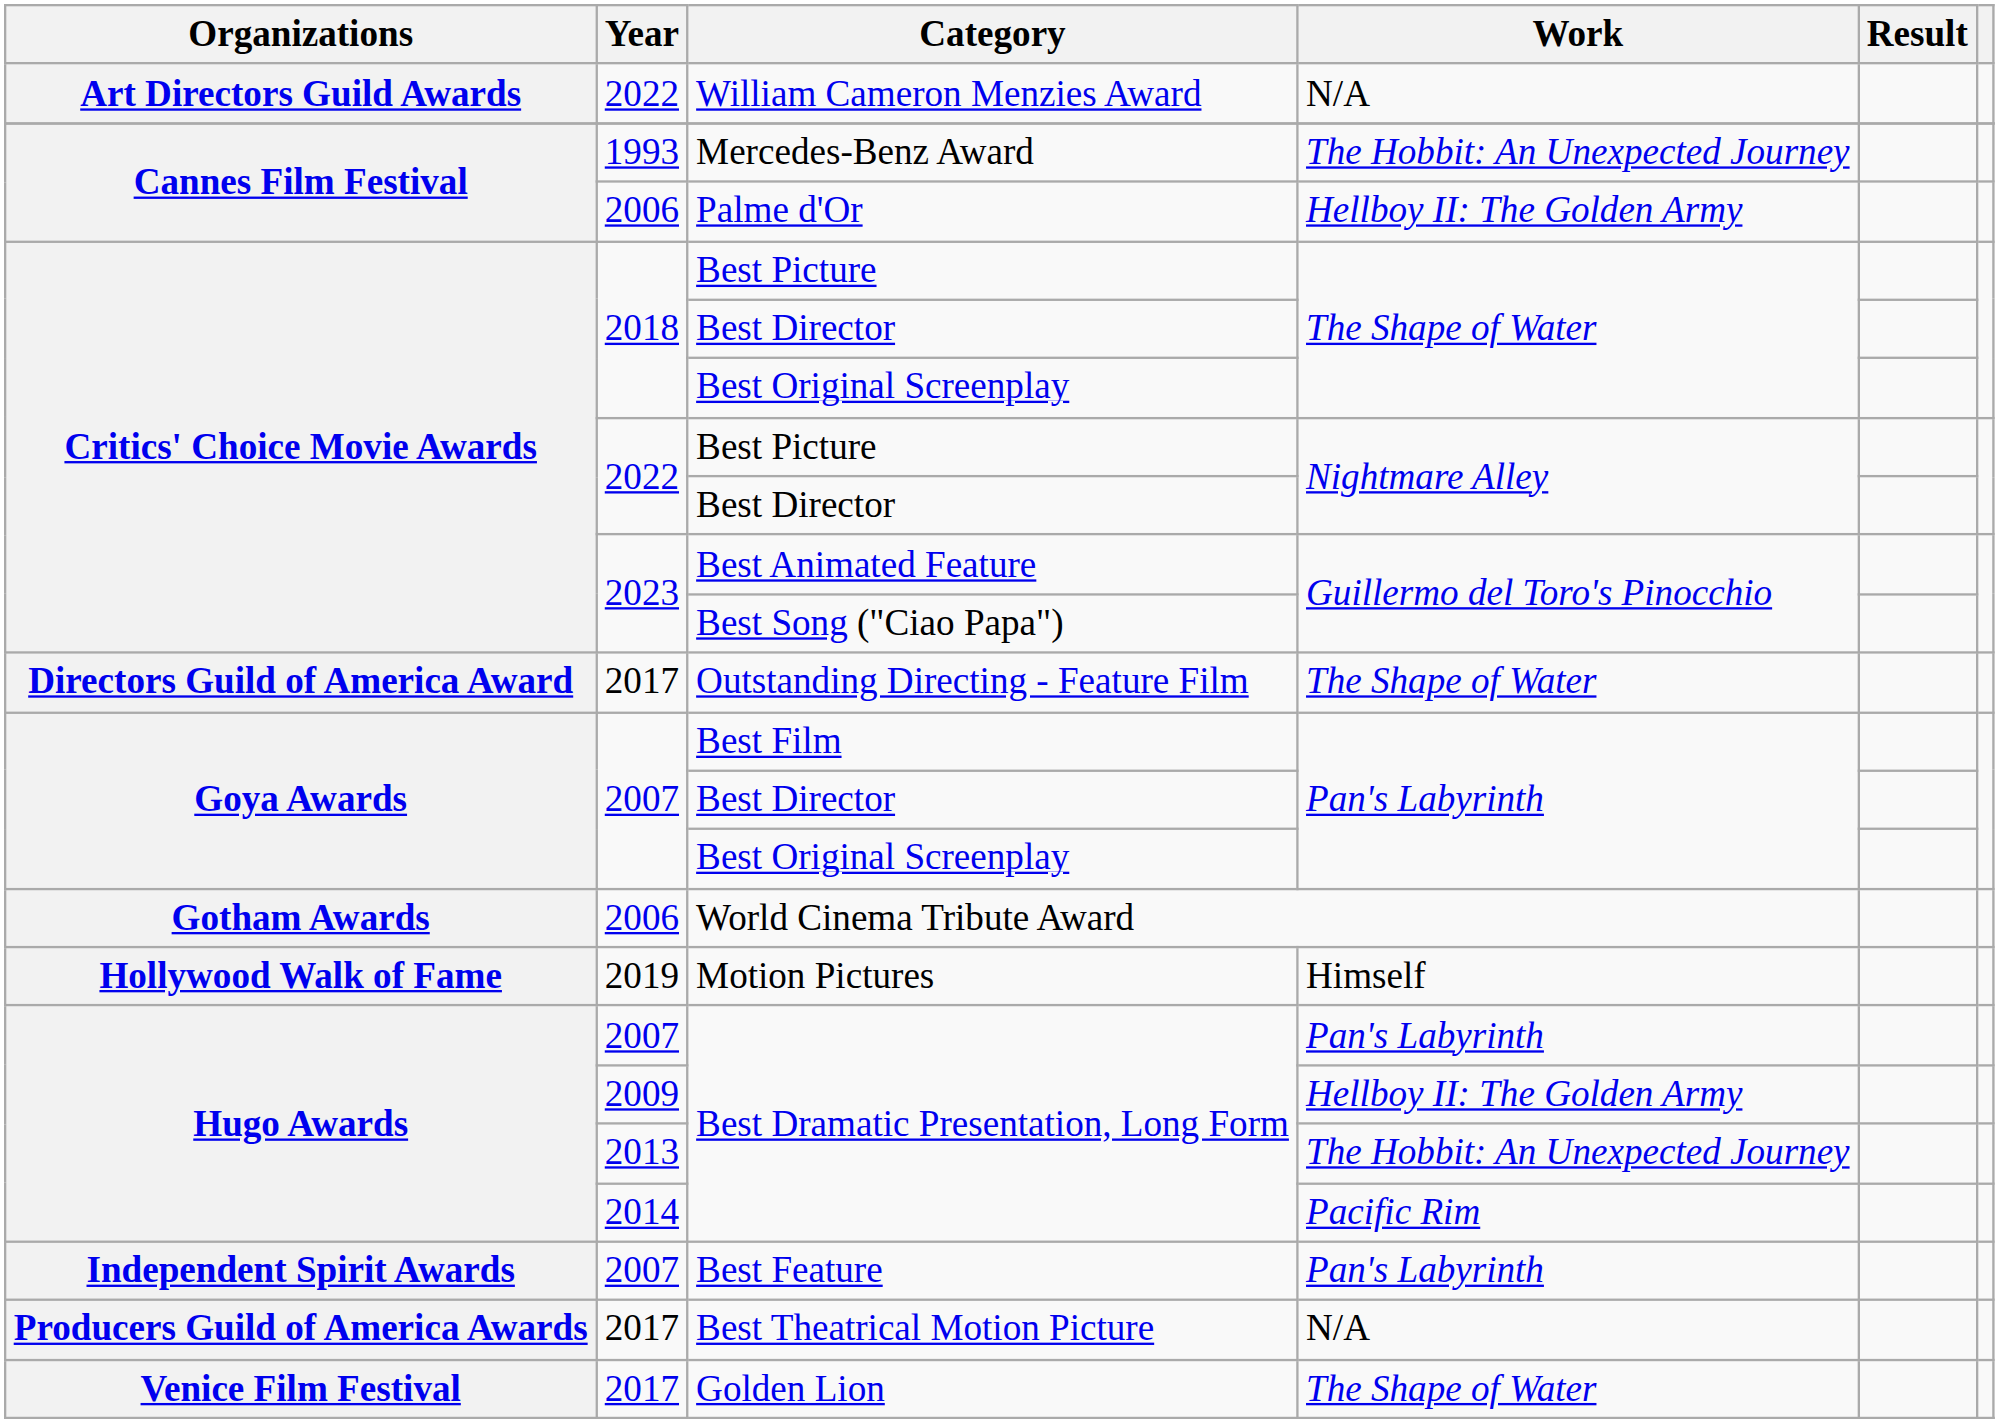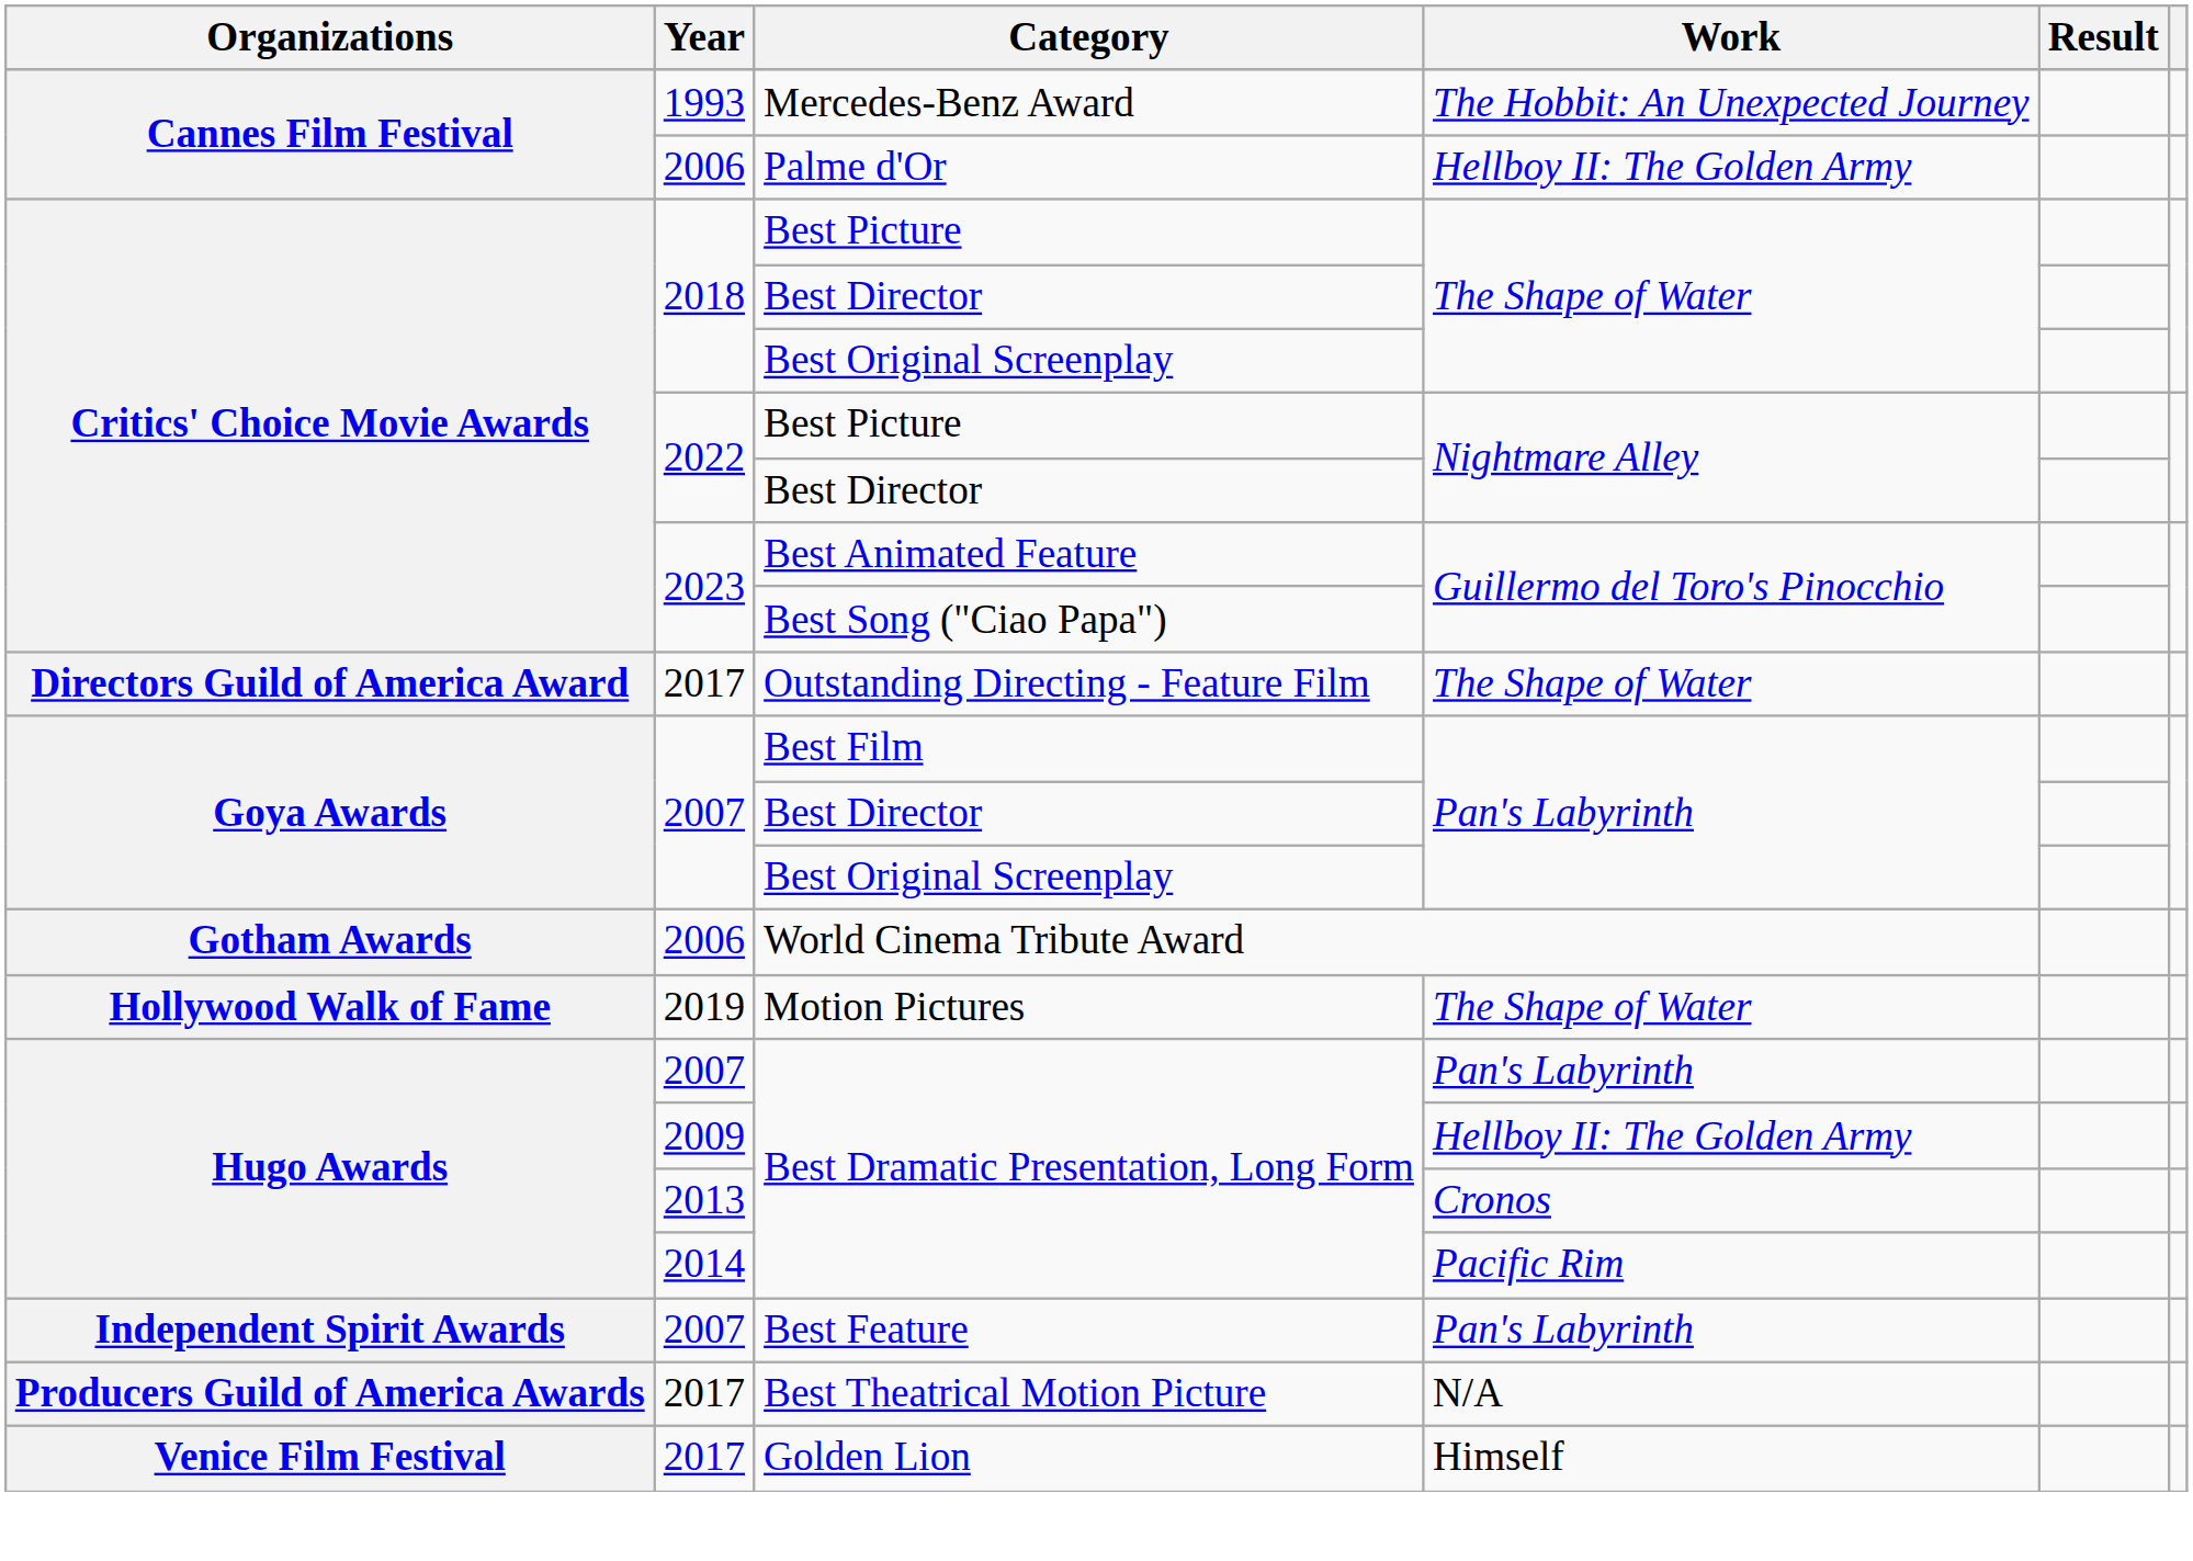 <table class= "wikitable plainrowheaders sortable">
 <tr>
 <th>Organizations</th>
 <th scope="col">Year</th>
 <th scope="col">Category</th>
 <th scope="col">Work</th>
 <th scope="col">Result</th>
 <th scope="col" class="unsortable"></th>
-</tr>
-<tr>
-<th rowspan="1" scope="row"><a href='#'>Art Directors Guild Awards</a></th>
-<td><a href='#'>2022</a></td>
-<td><a href='#'>William Cameron Menzies Award</a></td>
-<td>N/A</td>
-<td></td>
-<td style="text-align:center;"></td>
 </tr>
 <tr>
 </tr>
 <tr>
 <th rowspan="2" scope="row"><a href='#'>Cannes Film Festival</a></th>
 <td><a href='#'>1993</a></td>
 <td>Mercedes-Benz Award</td>
 <td><em><a href='#'>The Hobbit: An Unexpected Journey</a></em></td>
 <td></td>
 <td style="text-align:center;"></td>
 </tr>
 <tr>
 <td><a href='#'>2006</a></td>
 <td><a href='#'>Palme d'Or</a></td>
 <td><em><a href='#'>Hellboy II: The Golden Army</a></em></td>
 <td></td>
 <td style="text-align:center;"></td>
 </tr>
 <tr>
 <th rowspan="7" scope="row"><a href='#'>Critics' Choice Movie Awards</a></th>
 <td rowspan="3"><a href='#'>2018</a></td>
 <td><a href='#'>Best Picture</a></td>
 <td rowspan="3"><em><a href='#'>The Shape of Water</a></em></td>
 <td></td>
 <td style="text-align:center;" rowspan="3"></td>
 </tr>
 <tr>
 <td><a href='#'>Best Director</a></td>
 <td></td>
 </tr>
 <tr>
 <td><a href='#'>Best Original Screenplay</a></td>
 <td></td>
 </tr>
 <tr>
 <td rowspan="2"><a href='#'>2022</a></td>
 <td>Best Picture</td>
 <td rowspan="2"><em><a href='#'>Nightmare Alley</a></em></td>
 <td></td>
 <td style="text-align:center;" rowspan="2"></td>
 </tr>
 <tr>
 <td>Best Director</td>
 <td></td>
 </tr>
 <tr>
 <td rowspan="2"><a href='#'>2023</a></td>
 <td><a href='#'>Best Animated Feature</a></td>
 <td rowspan="2"><em><a href='#'>Guillermo del Toro's Pinocchio</a></em></td>
 <td></td>
 <td style="text-align:center;" rowspan="2"></td>
 </tr>
 <tr>
 <td><a href='#'>Best Song</a> ("Ciao Papa")</td>
 <td></td>
 </tr>
 <tr>
 <th rowspan="1" scope="row"><a href='#'>Directors Guild of America Award</a></th>
 <td>2017</td>
 <td><a href='#'>Outstanding Directing - Feature Film</a></td>
 <td><em><a href='#'>The Shape of Water</a></em></td>
 <td></td>
 <td></td>
 </tr>
 <tr>
 <th rowspan="3" scope="row"><a href='#'>Goya Awards</a></th>
 <td rowspan="3"><a href='#'>2007</a></td>
 <td><a href='#'>Best Film</a></td>
 <td rowspan="3"><em><a href='#'>Pan's Labyrinth</a></em></td>
 <td></td>
 <td style="text-align:center;" rowspan="3"></td>
 </tr>
 <tr>
 <td><a href='#'>Best Director</a></td>
 <td></td>
 </tr>
 <tr>
 <td><a href='#'>Best Original Screenplay</a></td>
 <td></td>
 </tr>
 <tr>
 <th rowspan="1" scope="row"><a href='#'>Gotham Awards</a></th>
 <td><a href='#'>2006</a></td>
 <td colspan="2">World Cinema Tribute Award</td>
 <td></td>
 <td style="text-align:center;"></td>
 </tr>
 <tr>
 <th rowspan="1" scope="row"><a href='#'>Hollywood Walk of Fame</a></th>
 <td>2019</td>
 <td>Motion Pictures</td>
-<td>Himself</td>
+<td><em><a href='#'>The Shape of Water</a></em></td>
 <td></td>
 <td></td>
 </tr>
 <tr>
 <th rowspan="4" scope="row"><a href='#'>Hugo Awards</a></th>
 <td><a href='#'>2007</a></td>
 <td rowspan="4"><a href='#'>Best Dramatic Presentation, Long Form</a></td>
 <td><em><a href='#'>Pan's Labyrinth</a></em></td>
 <td></td>
 <td style="text-align:center;"></td>
 </tr>
 <tr>
 <td><a href='#'>2009</a></td>
 <td><em><a href='#'>Hellboy II: The Golden Army</a></em></td>
 <td></td>
 <td style="text-align:center;"></td>
 </tr>
 <tr>
 <td><a href='#'>2013</a></td>
-<td><em><a href='#'>The Hobbit: An Unexpected Journey</a></em></td>
+<td><em><a href='#'>Cronos</a></em></td>
 <td></td>
 <td style="text-align:center;"></td>
 </tr>
 <tr>
 <td><a href='#'>2014</a></td>
 <td><em><a href='#'>Pacific Rim</a></em></td>
 <td></td>
 <td style="text-align:center;"></td>
 </tr>
 <tr>
 <th rowspan="1" scope="row"><a href='#'>Independent Spirit Awards</a></th>
 <td><a href='#'>2007</a></td>
 <td><a href='#'>Best Feature</a></td>
 <td><em><a href='#'>Pan's Labyrinth</a></em></td>
 <td></td>
 <td style="text-align:center;"></td>
 </tr>
 <tr>
 <th rowspan="1" scope="row"><a href='#'>Producers Guild of America Awards</a></th>
 <td>2017</td>
 <td><a href='#'>Best Theatrical Motion Picture</a></td>
 <td>N/A</td>
 <td></td>
 <td></td>
 </tr>
 <tr>
 <th rowspan="1" scope="row"><a href='#'>Venice Film Festival</a></th>
 <td><a href='#'>2017</a></td>
 <td><a href='#'>Golden Lion</a></td>
-<td><em><a href='#'>The Shape of Water</a></em></td>
+<td>Himself</td>
 <td></td>
 <td style="text-align:center;"></td>
 </tr>
 <tr>
 </tr>
 </table>
